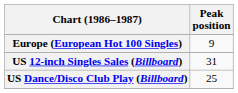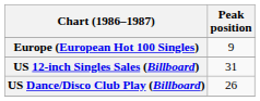 <table class="wikitable sortable plainrowheaders" style="text-align:center">
 <tr>
 <th>Chart (1986–1987)</th>
 <th>Peak<br>position</th>
 </tr>
 <tr>
 </tr>
 <tr>
 </tr>
 <tr>
 <th scope="row">Europe (<a href='#'>European Hot 100 Singles</a>)</th>
 <td>9</td>
 </tr>
 <tr>
 </tr>
 <tr>
 </tr>
 <tr>
 </tr>
 <tr>
 </tr>
 <tr>
 <th scope="row">US <a href='#'>12-inch Singles Sales</a> (<em><a href='#'>Billboard</a></em>)</th>
 <td>31</td>
 </tr>
 <tr>
 <th scope="row">US <a href='#'>Dance/Disco Club Play</a> (<em><a href='#'>Billboard</a></em>)</th>
-<td>25</td>
+<td>26</td>
 </tr>
 <tr>
 </tr>
 </table>
